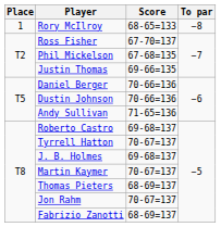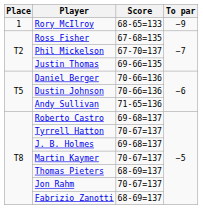 <table class="wikitable">
 <tr>
 <th>Place</th>
 <th>Player</th>
 <th>Score</th>
 <th>To par</th>
 </tr>
 <tr>
 <td align=center>1</td>
 <td> <a href='#'>Rory McIlroy</a></td>
 <td>68-65=133</td>
-<td align=center>−8</td>
+<td align=center>−9</td>
 </tr>
 <tr>
 <td rowspan=3 align=center>T2</td>
 <td> <a href='#'>Ross Fisher</a></td>
-<td>67-70=137</td>
+<td>67-68=135</td>
 <td rowspan=3 align=center>−7</td>
 </tr>
 <tr>
 <td> <a href='#'>Phil Mickelson</a></td>
-<td>67-68=135</td>
+<td>67-70=137</td>
 </tr>
 <tr>
 <td> <a href='#'>Justin Thomas</a></td>
 <td>69-66=135</td>
 </tr>
 <tr>
 <td rowspan=3 align=center>T5</td>
 <td> <a href='#'>Daniel Berger</a></td>
 <td>70-66=136</td>
 <td rowspan=3 align=center>−6</td>
 </tr>
 <tr>
 <td> <a href='#'>Dustin Johnson</a></td>
 <td>70-66=136</td>
 </tr>
 <tr>
 <td> <a href='#'>Andy Sullivan</a></td>
 <td>71-65=136</td>
 </tr>
 <tr>
 <td rowspan=7 align=center>T8</td>
 <td> <a href='#'>Roberto Castro</a></td>
 <td>69-68=137</td>
 <td rowspan=7 align=center>−5</td>
 </tr>
 <tr>
 <td> <a href='#'>Tyrrell Hatton</a></td>
 <td>70-67=137</td>
 </tr>
 <tr>
 <td> <a href='#'>J. B. Holmes</a></td>
 <td>69-68=137</td>
 </tr>
 <tr>
 <td> <a href='#'>Martin Kaymer</a></td>
 <td>70-67=137</td>
 </tr>
 <tr>
 <td> <a href='#'>Thomas Pieters</a></td>
 <td>68-69=137</td>
 </tr>
 <tr>
 <td> <a href='#'>Jon Rahm</a></td>
 <td>70-67=137</td>
 </tr>
 <tr>
 <td> <a href='#'>Fabrizio Zanotti</a></td>
 <td>68-69=137</td>
 </tr>
 </table>
